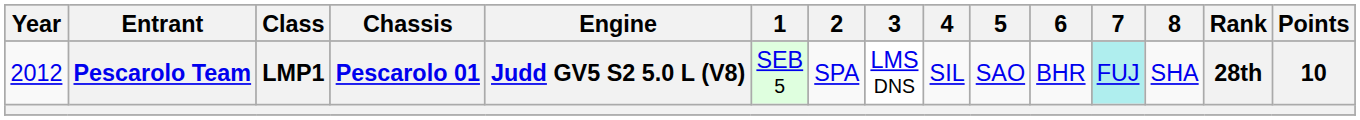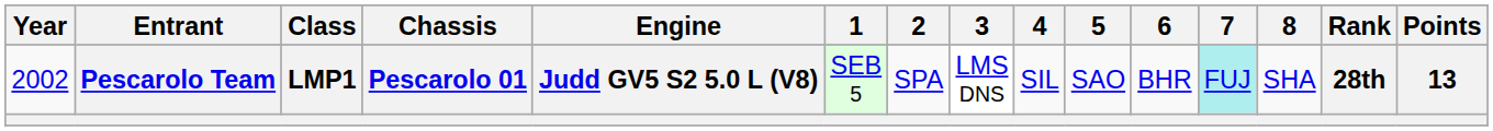 <table class="wikitable" style="text-align:center; font-size:85%">
 <tr>
 <th>Year</th>
 <th>Entrant</th>
 <th>Class</th>
 <th>Chassis</th>
 <th>Engine</th>
 <th>1</th>
 <th>2</th>
 <th>3</th>
 <th>4</th>
 <th>5</th>
 <th>6</th>
 <th>7</th>
 <th>8</th>
 <th>Rank</th>
 <th>Points</th>
 </tr>
 <tr>
-<td><a href='#'>2012</a></td>
+<td><a href='#'>2002</a></td>
 <th nowrap><a href='#'>Pescarolo Team</a></th>
 <th>LMP1</th>
 <th nowrap><a href='#'>Pescarolo 01</a></th>
 <th nowrap><a href='#'>Judd</a> GV5 S2 5.0 L (V8)</th>
 <td style="background:#DFFFDF;"><a href='#'>SEB</a><br><small>5<br></small></td>
 <td><a href='#'>SPA</a></td>
 <td style="background:#FFFFFF;"><a href='#'>LMS</a><br><small>DNS</small></td>
 <td><a href='#'>SIL</a></td>
 <td><a href='#'>SAO</a></td>
 <td><a href='#'>BHR</a></td>
 <td style="background: paleturquoise;"><a href='#'>FUJ</a></td>
 <td><a href='#'>SHA</a></td>
 <th>28th</th>
-<th>10</th>
+<th>13</th>
 </tr>
 <tr>
 <th colspan="15"></th>
 </tr>
 </table>
